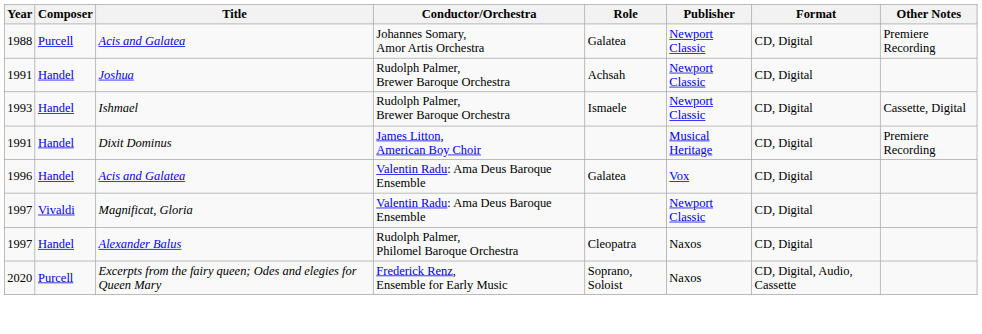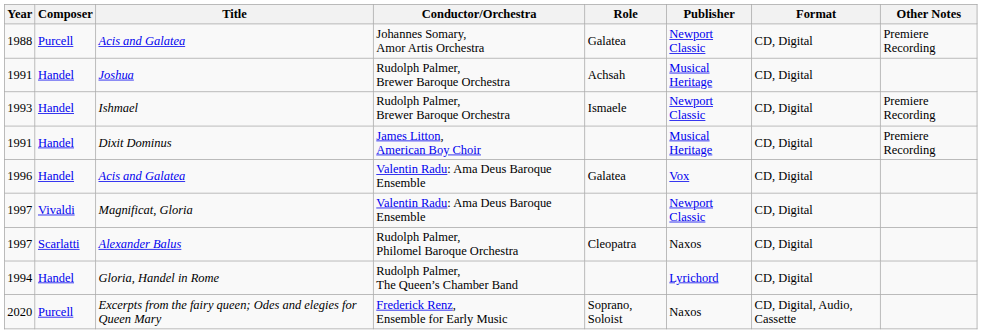 <table class="wikitable">
 <tr>
 <th>Year</th>
 <th>Composer</th>
 <th>Title</th>
 <th>Conductor/Orchestra</th>
 <th>Role</th>
 <th>Publisher</th>
 <th>Format</th>
 <th>Other Notes</th>
 </tr>
 <tr>
 <td>1988</td>
 <td><a href='#'>Purcell</a></td>
 <td><a href='#'><em>Acis and Galatea</em></a></td>
 <td>Johannes Somary,<br>Amor Artis Orchestra</td>
 <td>Galatea</td>
 <td><a href='#'>Newport Classic</a></td>
 <td>CD, Digital</td>
 <td>Premiere Recording</td>
 </tr>
 <tr>
 <td>1991</td>
 <td><a href='#'>Handel</a></td>
 <td><a href='#'><em>Joshua</em></a></td>
 <td>Rudolph Palmer,<br>Brewer Baroque Orchestra</td>
 <td>Achsah</td>
-<td><a href='#'>Newport Classic</a></td>
+<td><a href='#'>Musical Heritage</a></td>
 <td>CD, Digital</td>
 <td></td>
 </tr>
 <tr>
 <td>1993</td>
 <td><a href='#'>Handel</a></td>
 <td><em>Ishmael</em></td>
 <td>Rudolph Palmer,<br>Brewer Baroque Orchestra</td>
 <td>Ismaele</td>
 <td><a href='#'>Newport Classic</a></td>
 <td>CD, Digital</td>
-<td>Cassette, Digital</td>
+<td>Premiere Recording</td>
 </tr>
 <tr>
 <td>1991</td>
 <td><a href='#'>Handel</a></td>
 <td><em>Dixit Dominus</em></td>
 <td><a href='#'>James Litton</a>,<br><a href='#'>American Boy Choir</a></td>
 <td></td>
 <td><a href='#'>Musical Heritage</a></td>
 <td>CD, Digital</td>
 <td>Premiere Recording</td>
 </tr>
 <tr>
 <td>1996</td>
 <td><a href='#'>Handel</a></td>
 <td><a href='#'><em>Acis and Galatea</em></a></td>
 <td><a href='#'>Valentin Radu</a>: Ama Deus Baroque Ensemble</td>
 <td>Galatea</td>
 <td><a href='#'>Vox</a></td>
 <td>CD, Digital</td>
 <td></td>
 </tr>
 <tr>
 <td>1997</td>
 <td><a href='#'>Vivaldi</a></td>
 <td><em>Magnificat</em>, <em>Gloria</em></td>
 <td><a href='#'>Valentin Radu</a>: Ama Deus Baroque Ensemble</td>
 <td></td>
 <td><a href='#'>Newport Classic</a></td>
 <td>CD, Digital</td>
 <td></td>
 </tr>
 <tr>
 <td>1997</td>
-<td><a href='#'>Handel</a></td>
+<td><a href='#'>Scarlatti</a></td>
 <td><em><a href='#'>Alexander Balus</a></em></td>
 <td>Rudolph Palmer,<br>Philomel Baroque Orchestra</td>
 <td>Cleopatra</td>
 <td>Naxos</td>
+<td>CD, Digital</td>
+<td></td>
+</tr>
+<tr>
+<td>1994</td>
+<td><a href='#'>Handel</a></td>
+<td><em>Gloria,</em> <em>Handel in Rome</em></td>
+<td>Rudolph Palmer,<br> The Queen’s Chamber Band</td>
+<td></td>
+<td><a href='#'>Lyrichord</a></td>
 <td>CD, Digital</td>
 <td></td>
 </tr>
 <tr>
 <td>2020</td>
 <td><a href='#'>Purcell</a></td>
 <td><em>Excerpts from the fairy queen; Odes and elegies for Queen Mary</em></td>
 <td><a href='#'>Frederick Renz</a>,<br> Ensemble for Early Music</td>
 <td>Soprano, Soloist</td>
 <td>Naxos</td>
 <td>CD, Digital, Audio, Cassette</td>
 <td></td>
 </tr>
 </table>
